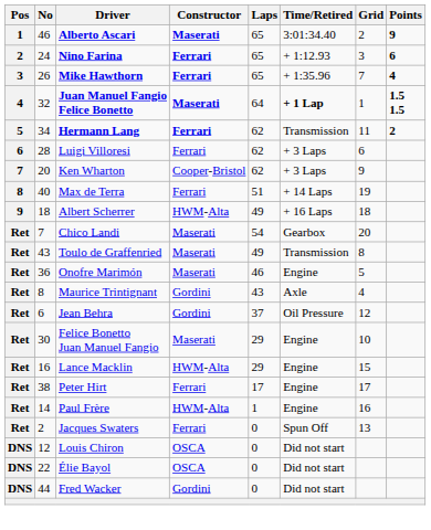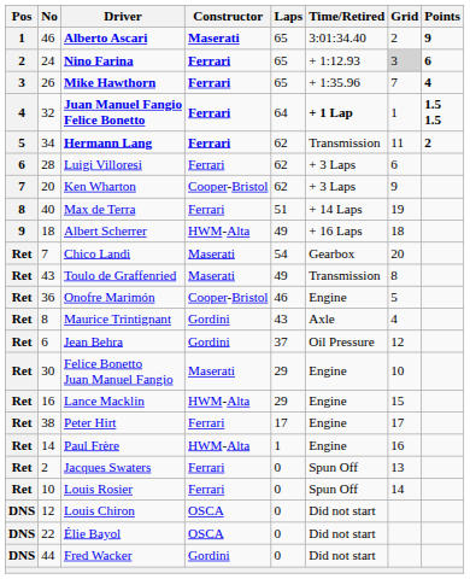 <table class="wikitable" style="font-size: 95%;">
 <tr>
 <th>Pos</th>
 <th>No</th>
 <th>Driver</th>
 <th>Constructor</th>
 <th>Laps</th>
 <th>Time/Retired</th>
 <th>Grid</th>
 <th>Points</th>
 </tr>
 <tr>
 <th>1</th>
 <td>46</td>
 <td> <strong><a href='#'>Alberto Ascari</a></strong></td>
 <td><strong><a href='#'>Maserati</a></strong></td>
 <td>65</td>
 <td>3:01:34.40</td>
 <td>2</td>
 <td><strong>9</strong></td>
 </tr>
 <tr>
 <th>2</th>
 <td>24</td>
 <td> <strong><a href='#'>Nino Farina</a></strong></td>
 <td><strong><a href='#'>Ferrari</a></strong></td>
 <td>65</td>
 <td>+ 1:12.93</td>
-<td>3</td>
+<td style="background: lightgrey;">3</td>
 <td><strong>6</strong></td>
 </tr>
 <tr>
 <th>3</th>
 <td>26</td>
 <td> <strong><a href='#'>Mike Hawthorn</a></strong></td>
 <td><strong><a href='#'>Ferrari</a></strong></td>
 <td>65</td>
 <td>+ 1:35.96</td>
 <td>7</td>
 <td><strong>4</strong></td>
 </tr>
 <tr>
 <th>4</th>
 <td>32</td>
 <td> <strong><a href='#'>Juan Manuel Fangio</a></strong><br> <strong><a href='#'>Felice Bonetto</a></strong></td>
-<td><strong><a href='#'>Maserati</a></strong></td>
+<td><strong><a href='#'>Ferrari</a></strong></td>
 <td>64</td>
 <td><strong>+ 1 Lap</strong></td>
 <td>1</td>
 <td><strong>1.5</strong><br><strong>1.5</strong></td>
 </tr>
 <tr>
 <th>5</th>
 <td>34</td>
 <td> <strong><a href='#'>Hermann Lang</a></strong></td>
 <td><strong><a href='#'>Ferrari</a></strong></td>
 <td>62</td>
 <td>Transmission</td>
 <td>11</td>
 <td><strong>2</strong></td>
 </tr>
 <tr>
 <th>6</th>
 <td>28</td>
 <td> <a href='#'>Luigi Villoresi</a></td>
 <td><a href='#'>Ferrari</a></td>
 <td>62</td>
 <td>+ 3 Laps</td>
 <td>6</td>
 <td> </td>
 </tr>
 <tr>
 <th>7</th>
 <td>20</td>
 <td> <a href='#'>Ken Wharton</a></td>
 <td><a href='#'>Cooper</a>-<a href='#'>Bristol</a></td>
 <td>62</td>
 <td>+ 3 Laps</td>
 <td>9</td>
 <td> </td>
 </tr>
 <tr>
 <th>8</th>
 <td>40</td>
 <td> <a href='#'>Max de Terra</a></td>
 <td><a href='#'>Ferrari</a></td>
 <td>51</td>
 <td>+ 14 Laps</td>
 <td>19</td>
 <td> </td>
 </tr>
 <tr>
 <th>9</th>
 <td>18</td>
 <td> <a href='#'>Albert Scherrer</a></td>
 <td><a href='#'>HWM</a>-<a href='#'>Alta</a></td>
 <td>49</td>
 <td>+ 16 Laps</td>
 <td>18</td>
 <td> </td>
 </tr>
 <tr>
 <th>Ret</th>
 <td>7</td>
 <td> <a href='#'>Chico Landi</a></td>
 <td><a href='#'>Maserati</a></td>
 <td>54</td>
 <td>Gearbox</td>
 <td>20</td>
 <td> </td>
 </tr>
 <tr>
 <th>Ret</th>
 <td>43</td>
 <td> <a href='#'>Toulo de Graffenried</a></td>
 <td><a href='#'>Maserati</a></td>
 <td>49</td>
 <td>Transmission</td>
 <td>8</td>
 <td> </td>
 </tr>
 <tr>
 <th>Ret</th>
 <td>36</td>
 <td> <a href='#'>Onofre Marimón</a></td>
-<td><a href='#'>Maserati</a></td>
+<td><a href='#'>Cooper</a>-<a href='#'>Bristol</a></td>
 <td>46</td>
 <td>Engine</td>
 <td>5</td>
 <td> </td>
 </tr>
 <tr>
 <th>Ret</th>
 <td>8</td>
 <td> <a href='#'>Maurice Trintignant</a></td>
 <td><a href='#'>Gordini</a></td>
 <td>43</td>
 <td>Axle</td>
 <td>4</td>
 <td> </td>
 </tr>
 <tr>
 <th>Ret</th>
 <td>6</td>
 <td> <a href='#'>Jean Behra</a></td>
 <td><a href='#'>Gordini</a></td>
 <td>37</td>
 <td>Oil Pressure</td>
 <td>12</td>
 <td> </td>
 </tr>
 <tr>
 <th>Ret</th>
 <td>30</td>
 <td> <a href='#'>Felice Bonetto</a><br> <a href='#'>Juan Manuel Fangio</a></td>
 <td><a href='#'>Maserati</a></td>
 <td>29</td>
 <td>Engine</td>
 <td>10</td>
 <td> </td>
 </tr>
 <tr>
 <th>Ret</th>
 <td>16</td>
 <td> <a href='#'>Lance Macklin</a></td>
 <td><a href='#'>HWM</a>-<a href='#'>Alta</a></td>
 <td>29</td>
 <td>Engine</td>
 <td>15</td>
 <td> </td>
 </tr>
 <tr>
 <th>Ret</th>
 <td>38</td>
 <td> <a href='#'>Peter Hirt</a></td>
 <td><a href='#'>Ferrari</a></td>
 <td>17</td>
 <td>Engine</td>
 <td>17</td>
 <td> </td>
 </tr>
 <tr>
 <th>Ret</th>
 <td>14</td>
 <td> <a href='#'>Paul Frère</a></td>
 <td><a href='#'>HWM</a>-<a href='#'>Alta</a></td>
 <td>1</td>
 <td>Engine</td>
 <td>16</td>
 <td> </td>
 </tr>
 <tr>
 <th>Ret</th>
 <td>2</td>
 <td> <a href='#'>Jacques Swaters</a></td>
 <td><a href='#'>Ferrari</a></td>
 <td>0</td>
 <td>Spun Off</td>
 <td>13</td>
 <td> </td>
 </tr>
 <tr>
+<th>Ret</th>
+<td>10</td>
+<td> <a href='#'>Louis Rosier</a></td>
+<td><a href='#'>Ferrari</a></td>
+<td>0</td>
+<td>Spun Off</td>
+<td>14</td>
+<td> </td>
+</tr>
+<tr>
 <th>DNS</th>
 <td>12</td>
 <td> <a href='#'>Louis Chiron</a></td>
 <td><a href='#'>OSCA</a></td>
 <td>0</td>
 <td>Did not start</td>
 <td></td>
 <td> </td>
 </tr>
 <tr>
 <th>DNS</th>
 <td>22</td>
 <td> <a href='#'>Élie Bayol</a></td>
 <td><a href='#'>OSCA</a></td>
 <td>0</td>
 <td>Did not start</td>
 <td></td>
 <td> </td>
 </tr>
 <tr>
 <th>DNS</th>
 <td>44</td>
 <td> <a href='#'>Fred Wacker</a></td>
 <td><a href='#'>Gordini</a></td>
 <td>0</td>
 <td>Did not start</td>
 <td></td>
 <td> </td>
 </tr>
 <tr>
 <th colspan="8"></th>
 </tr>
 </table>
